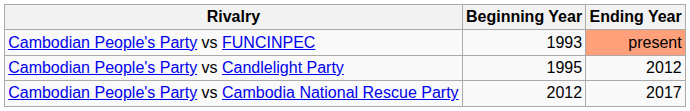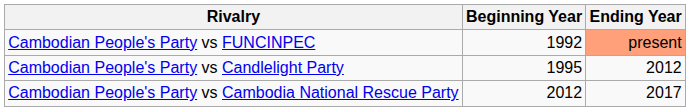 <table class="wikitable sortable">
 <tr>
 <th>Rivalry</th>
 <th>Beginning Year</th>
 <th>Ending Year</th>
 </tr>
 <tr>
 <td><a href='#'>Cambodian People's Party</a> vs <a href='#'>FUNCINPEC</a></td>
-<td style="text-align:right;">1993</td>
+<td style="text-align:right;">1992</td>
 <td style="background: lightsalmon; text-align:right;">present</td>
 </tr>
 <tr>
 <td><a href='#'>Cambodian People's Party</a> vs <a href='#'>Candlelight Party</a></td>
 <td style="text-align:right;">1995</td>
 <td style="text-align:right;">2012</td>
 </tr>
 <tr>
 <td><a href='#'>Cambodian People's Party</a> vs <a href='#'>Cambodia National Rescue Party</a></td>
 <td style="text-align:right;">2012</td>
 <td style="text-align:right;">2017</td>
 </tr>
 </table>
